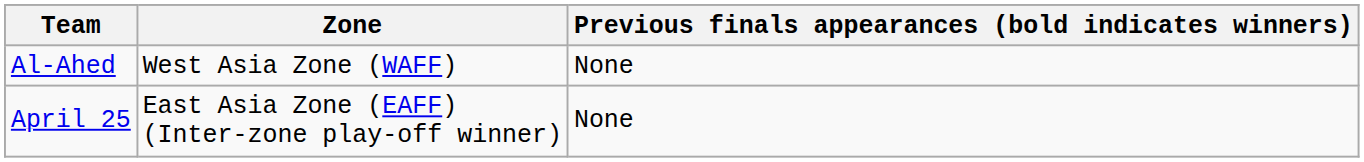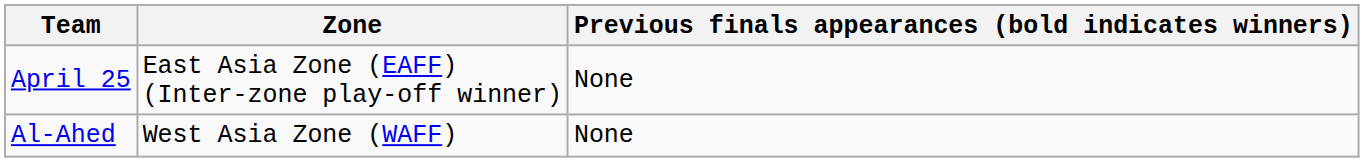 <table class="wikitable">
 <tr>
 <th>Team</th>
 <th>Zone</th>
 <th>Previous finals appearances (bold indicates winners)</th>
 </tr>
 <tr>
+<td> <a href='#'>April 25</a></td>
+<td>East Asia Zone (<a href='#'>EAFF</a>)<br>(Inter-zone play-off winner)</td>
+<td>None</td>
+</tr>
+<tr>
 <td> <a href='#'>Al-Ahed</a></td>
 <td>West Asia Zone (<a href='#'>WAFF</a>)</td>
 <td>None</td>
 </tr>
-<tr>
-<td> <a href='#'>April 25</a></td>
-<td>East Asia Zone (<a href='#'>EAFF</a>)<br>(Inter-zone play-off winner)</td>
-<td>None</td>
-</tr>
 </table>
